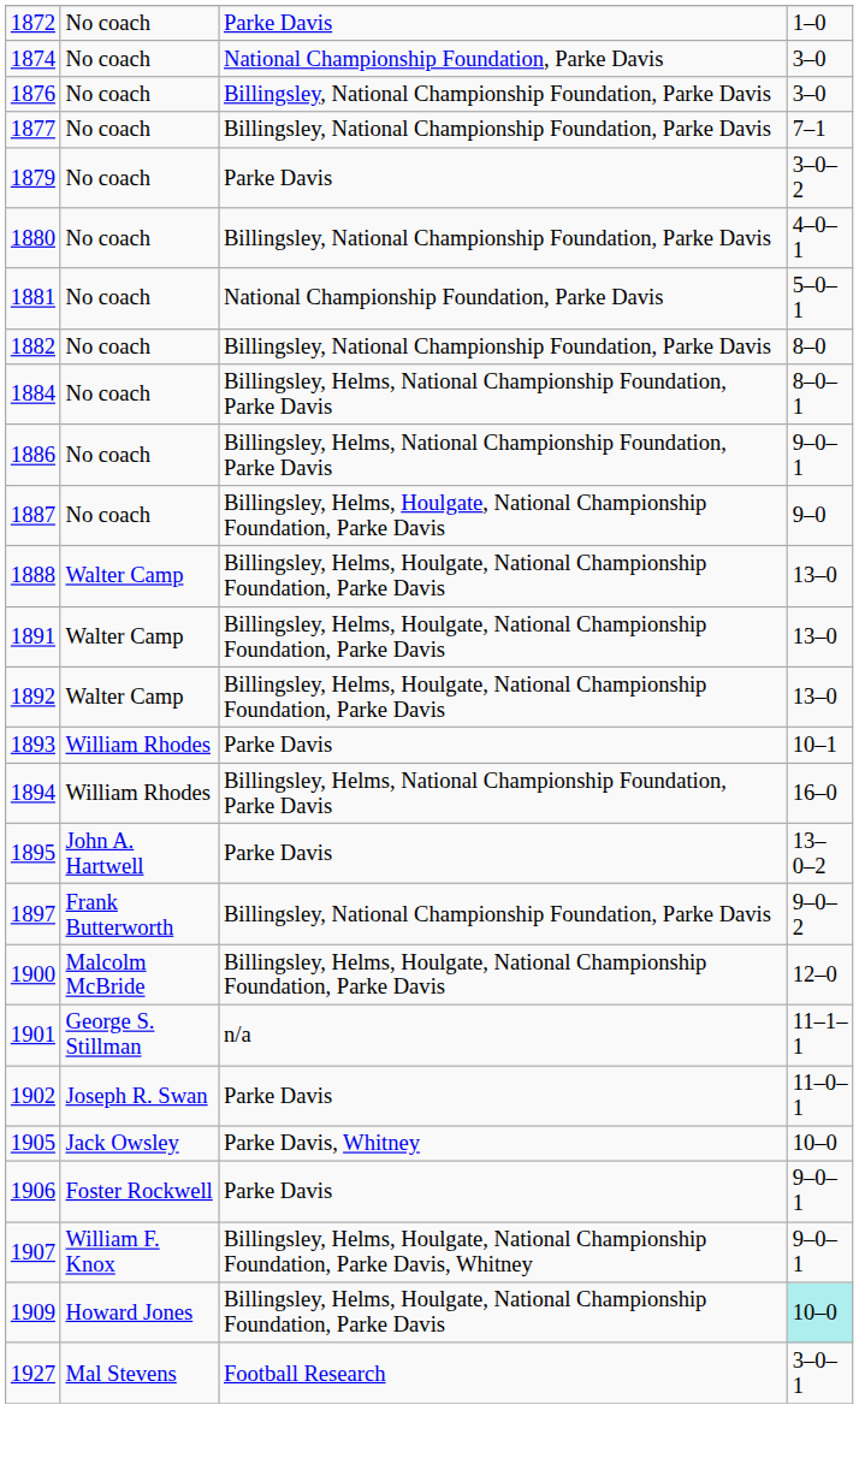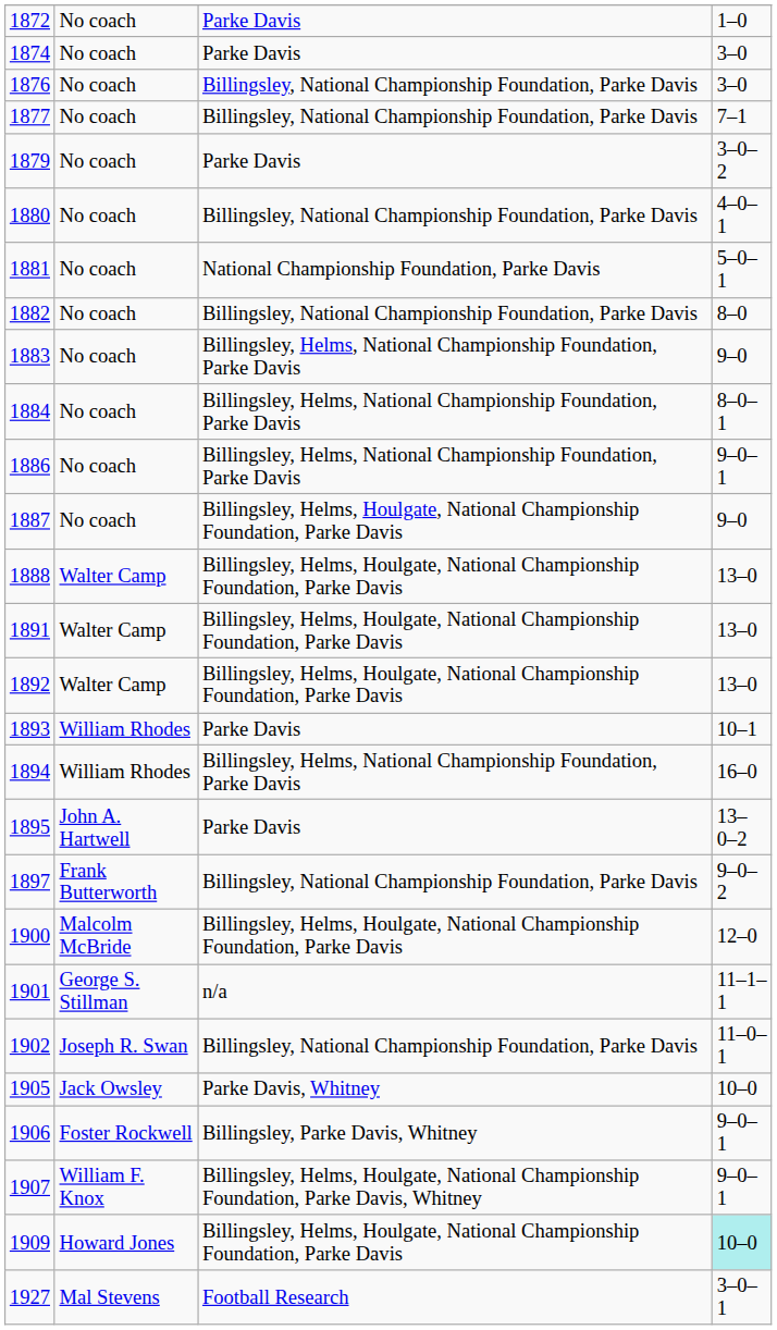 <table class="wikitable">
 <tr>
 </tr>
 <tr>
 <td><a href='#'>1872</a></td>
 <td>No coach</td>
 <td><a href='#'>Parke Davis</a></td>
 <td>1–0</td>
 </tr>
 <tr>
 <td><a href='#'>1874</a></td>
 <td>No coach</td>
-<td><a href='#'>National Championship Foundation</a>, Parke Davis</td>
+<td>Parke Davis</td>
 <td>3–0</td>
 </tr>
 <tr>
 <td><a href='#'>1876</a></td>
 <td>No coach</td>
 <td><a href='#'>Billingsley</a>, National Championship Foundation, Parke Davis</td>
 <td>3–0</td>
 </tr>
 <tr>
 <td><a href='#'>1877</a></td>
 <td>No coach</td>
 <td>Billingsley, National Championship Foundation, Parke Davis</td>
 <td>7–1</td>
 </tr>
 <tr>
 <td><a href='#'>1879</a></td>
 <td>No coach</td>
 <td>Parke Davis</td>
 <td>3–0–2</td>
 </tr>
 <tr>
 <td><a href='#'>1880</a></td>
 <td>No coach</td>
 <td>Billingsley, National Championship Foundation, Parke Davis</td>
 <td>4–0–1</td>
 </tr>
 <tr>
 <td><a href='#'>1881</a></td>
 <td>No coach</td>
 <td>National Championship Foundation, Parke Davis</td>
 <td>5–0–1</td>
 </tr>
 <tr>
 <td><a href='#'>1882</a></td>
 <td>No coach</td>
 <td>Billingsley, National Championship Foundation, Parke Davis</td>
 <td>8–0</td>
+</tr>
+<tr>
+<td><a href='#'>1883</a></td>
+<td>No coach</td>
+<td>Billingsley, <a href='#'>Helms</a>, National Championship Foundation, Parke Davis</td>
+<td>9–0</td>
 </tr>
 <tr>
 <td><a href='#'>1884</a></td>
 <td>No coach</td>
 <td>Billingsley, Helms, National Championship Foundation, Parke Davis</td>
 <td>8–0–1</td>
 </tr>
 <tr>
 <td><a href='#'>1886</a></td>
 <td>No coach</td>
 <td>Billingsley, Helms, National Championship Foundation, Parke Davis</td>
 <td>9–0–1</td>
 </tr>
 <tr>
 <td><a href='#'>1887</a></td>
 <td>No coach</td>
 <td>Billingsley, Helms, <a href='#'>Houlgate</a>, National Championship Foundation, Parke Davis</td>
 <td>9–0</td>
 </tr>
 <tr>
 <td><a href='#'>1888</a></td>
 <td><a href='#'>Walter Camp</a></td>
 <td>Billingsley, Helms, Houlgate, National Championship Foundation, Parke Davis</td>
 <td>13–0</td>
 </tr>
 <tr>
 <td><a href='#'>1891</a></td>
 <td>Walter Camp</td>
 <td>Billingsley, Helms, Houlgate, National Championship Foundation, Parke Davis</td>
 <td>13–0</td>
 </tr>
 <tr>
 <td><a href='#'>1892</a></td>
 <td>Walter Camp</td>
 <td>Billingsley, Helms, Houlgate, National Championship Foundation, Parke Davis</td>
 <td>13–0</td>
 </tr>
 <tr>
 <td><a href='#'>1893</a></td>
 <td><a href='#'>William Rhodes</a></td>
 <td>Parke Davis</td>
 <td>10–1</td>
 </tr>
 <tr>
 <td><a href='#'>1894</a></td>
 <td>William Rhodes</td>
 <td>Billingsley, Helms, National Championship Foundation, Parke Davis</td>
 <td>16–0</td>
 </tr>
 <tr>
 <td><a href='#'>1895</a></td>
 <td><a href='#'>John A. Hartwell</a></td>
 <td>Parke Davis</td>
 <td>13–0–2</td>
 </tr>
 <tr>
 <td><a href='#'>1897</a></td>
 <td><a href='#'>Frank Butterworth</a></td>
 <td>Billingsley, National Championship Foundation, Parke Davis</td>
 <td>9–0–2</td>
 </tr>
 <tr>
 <td><a href='#'>1900</a></td>
 <td><a href='#'>Malcolm McBride</a></td>
 <td>Billingsley, Helms, Houlgate, National Championship Foundation, Parke Davis</td>
 <td>12–0</td>
 </tr>
 <tr>
 <td><a href='#'>1901</a></td>
 <td><a href='#'>George S. Stillman</a></td>
 <td>n/a</td>
 <td>11–1–1</td>
 </tr>
 <tr>
 <td><a href='#'>1902</a></td>
 <td><a href='#'>Joseph R. Swan</a></td>
-<td>Parke Davis</td>
+<td>Billingsley, National Championship Foundation, Parke Davis</td>
 <td>11–0–1</td>
 </tr>
 <tr>
 <td><a href='#'>1905</a></td>
 <td><a href='#'>Jack Owsley</a></td>
 <td>Parke Davis, <a href='#'>Whitney</a></td>
 <td>10–0</td>
 </tr>
 <tr>
 <td><a href='#'>1906</a></td>
 <td><a href='#'>Foster Rockwell</a></td>
-<td>Parke Davis</td>
+<td>Billingsley, Parke Davis, Whitney</td>
 <td>9–0–1</td>
 </tr>
 <tr>
 <td><a href='#'>1907</a></td>
 <td><a href='#'>William F. Knox</a></td>
 <td>Billingsley, Helms, Houlgate, National Championship Foundation, Parke Davis, Whitney</td>
 <td>9–0–1</td>
 </tr>
 <tr>
 <td><a href='#'>1909</a></td>
 <td><a href='#'>Howard Jones</a></td>
 <td>Billingsley, Helms, Houlgate, National Championship Foundation, Parke Davis</td>
 <td style="background: paleturquoise;">10–0</td>
 </tr>
 <tr>
 <td><a href='#'>1927</a></td>
 <td><a href='#'>Mal Stevens</a></td>
 <td><a href='#'>Football Research</a></td>
 <td>3–0–1</td>
 </tr>
 </table>
